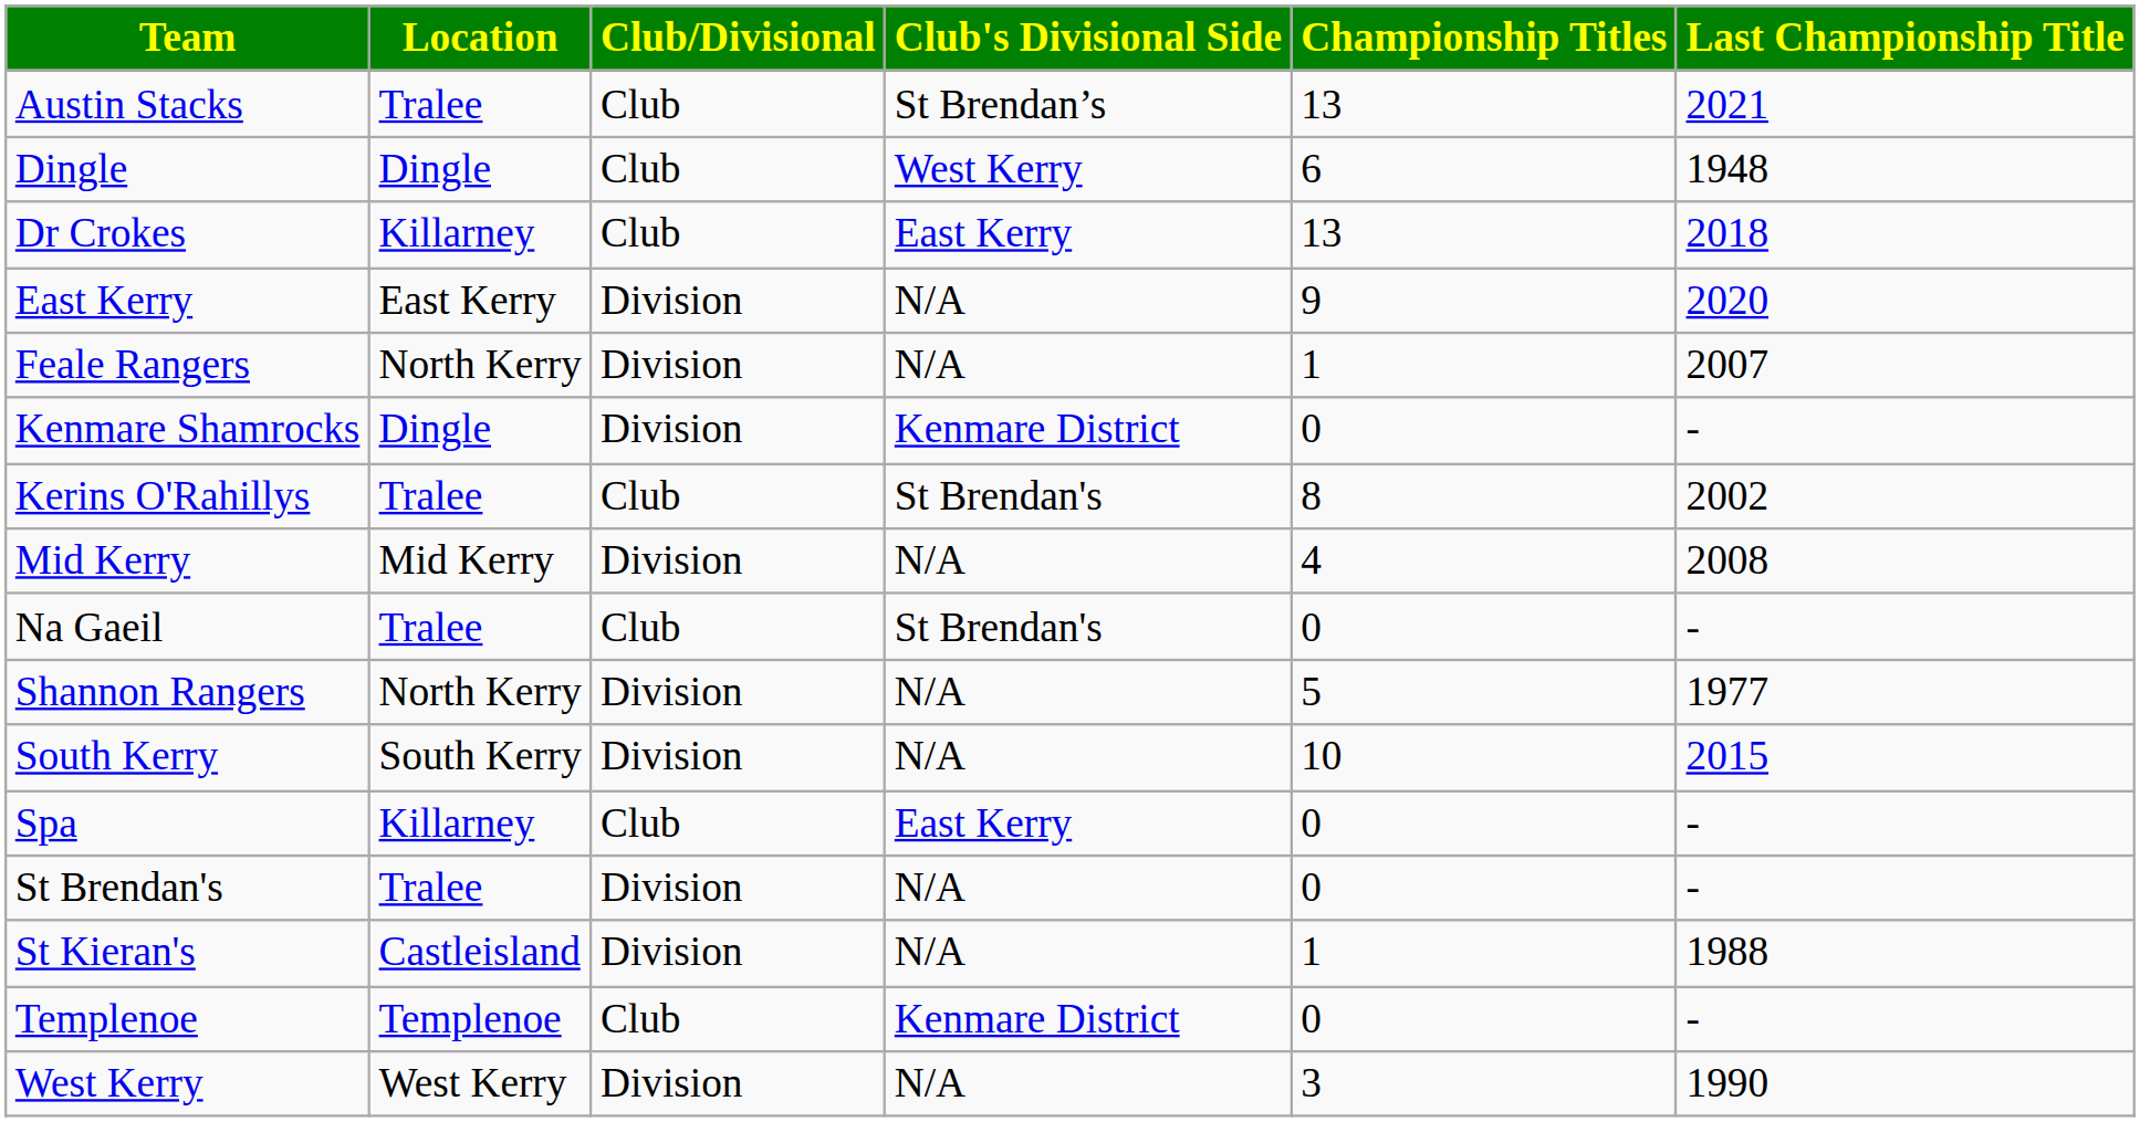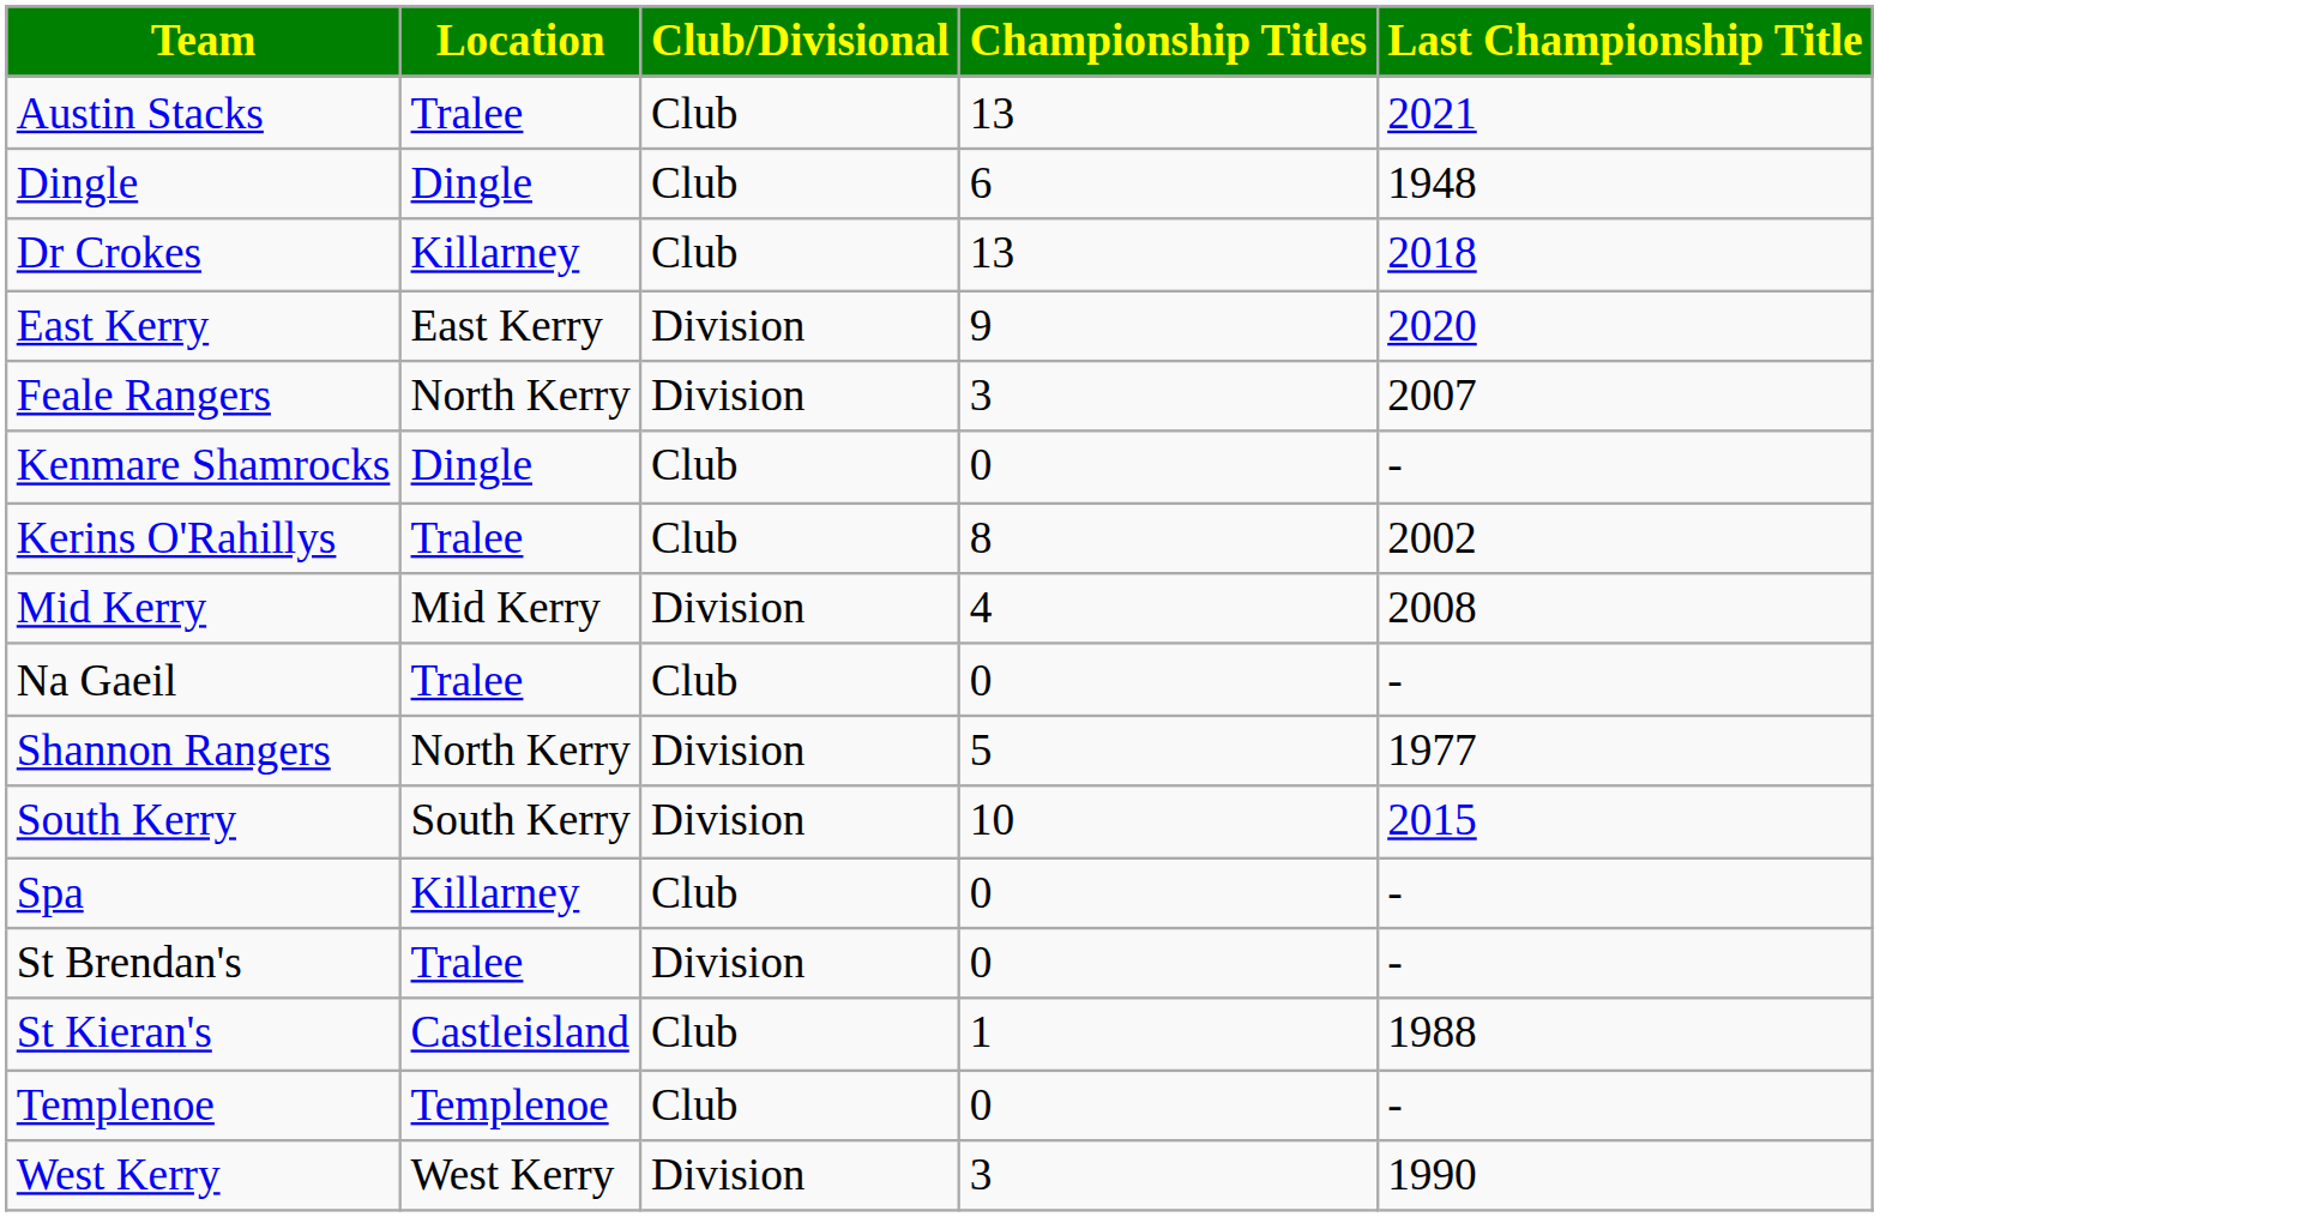 <table class="wikitable sortable">
 <tr>
 <th style="background:green;color:yellow">Team</th>
 <th style="background:green;color:yellow">Location</th>
 <th style="background:green;color:yellow">Club/Divisional</th>
-<th style="background:green;color:yellow">Club's Divisional Side</th>
 <th style="background:green;color:yellow">Championship Titles</th>
 <th style="background:green;color:yellow">Last Championship Title</th>
 </tr>
 <tr>
 <td> <a href='#'>Austin Stacks</a></td>
 <td><a href='#'>Tralee</a></td>
 <td>Club</td>
-<td>St Brendan’s</td>
 <td>13</td>
 <td><a href='#'>2021</a></td>
 </tr>
 <tr>
 <td> <a href='#'>Dingle</a></td>
 <td><a href='#'>Dingle</a></td>
 <td>Club</td>
-<td><a href='#'>West Kerry</a></td>
 <td>6</td>
 <td>1948</td>
 </tr>
 <tr>
 <td> <a href='#'>Dr Crokes</a></td>
 <td><a href='#'>Killarney</a></td>
 <td>Club</td>
-<td><a href='#'>East Kerry</a></td>
 <td>13</td>
 <td><a href='#'>2018</a></td>
 </tr>
 <tr>
 <td> <a href='#'>East Kerry</a></td>
 <td>East Kerry</td>
 <td>Division</td>
-<td>N/A</td>
 <td>9</td>
 <td><a href='#'>2020</a></td>
 </tr>
 <tr>
 <td> <a href='#'>Feale Rangers</a></td>
 <td>North Kerry</td>
 <td>Division</td>
-<td>N/A</td>
-<td>1</td>
+<td>3</td>
 <td>2007</td>
 </tr>
 <tr>
 <td> <a href='#'>Kenmare Shamrocks</a></td>
 <td><a href='#'>Dingle</a></td>
-<td>Division</td>
-<td><a href='#'>Kenmare District</a></td>
+<td>Club</td>
 <td>0</td>
 <td>-</td>
 </tr>
 <tr>
 <td> <a href='#'>Kerins O'Rahillys</a></td>
 <td><a href='#'>Tralee</a></td>
 <td>Club</td>
-<td>St Brendan's</td>
 <td>8</td>
 <td>2002</td>
 </tr>
 <tr>
 <td> <a href='#'>Mid Kerry</a></td>
 <td>Mid Kerry</td>
 <td>Division</td>
-<td>N/A</td>
 <td>4</td>
 <td>2008</td>
 </tr>
 <tr>
 <td> Na Gaeil</td>
 <td><a href='#'>Tralee</a></td>
 <td>Club</td>
-<td>St Brendan's</td>
 <td>0</td>
 <td>-</td>
 </tr>
 <tr>
 <td> <a href='#'>Shannon Rangers</a></td>
 <td>North Kerry</td>
 <td>Division</td>
-<td>N/A</td>
 <td>5</td>
 <td>1977</td>
 </tr>
 <tr>
 <td> <a href='#'>South Kerry</a></td>
 <td>South Kerry</td>
 <td>Division</td>
-<td>N/A</td>
 <td>10</td>
 <td><a href='#'>2015</a></td>
 </tr>
 <tr>
 <td> <a href='#'>Spa</a></td>
 <td><a href='#'>Killarney</a></td>
 <td>Club</td>
-<td><a href='#'>East Kerry</a></td>
 <td>0</td>
 <td>-</td>
 </tr>
 <tr>
 <td> St Brendan's</td>
 <td><a href='#'>Tralee</a></td>
 <td>Division</td>
-<td>N/A</td>
 <td>0</td>
 <td>-</td>
 </tr>
 <tr>
 <td> <a href='#'>St Kieran's</a></td>
 <td><a href='#'>Castleisland</a></td>
-<td>Division</td>
-<td>N/A</td>
+<td>Club</td>
 <td>1</td>
 <td>1988</td>
 </tr>
 <tr>
 <td> <a href='#'>Templenoe</a></td>
 <td><a href='#'>Templenoe</a></td>
 <td>Club</td>
-<td><a href='#'>Kenmare District</a></td>
 <td>0</td>
 <td>-</td>
 </tr>
 <tr>
 <td> <a href='#'>West Kerry</a></td>
 <td>West Kerry</td>
 <td>Division</td>
-<td>N/A</td>
 <td>3</td>
 <td>1990</td>
 </tr>
 </table>
